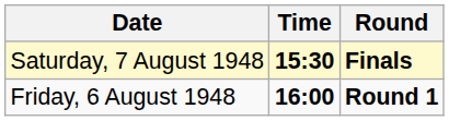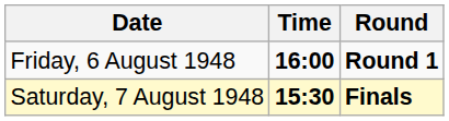 <table class="wikitable">
 <tr>
 <th>Date</th>
 <th>Time</th>
 <th>Round</th>
 </tr>
 <tr>
+<td>Friday, 6 August 1948</td>
+<td><strong>16:00</strong></td>
+<td><strong>Round 1</strong></td>
+</tr>
+<tr>
 <td style=background:lemonchiffon>Saturday, 7 August 1948</td>
 <td style=background:lemonchiffon><strong>15:30</strong></td>
 <td style=background:lemonchiffon><strong>Finals</strong></td>
 </tr>
-<tr>
-<td>Friday, 6 August 1948</td>
-<td><strong>16:00</strong></td>
-<td><strong>Round 1</strong></td>
-</tr>
 </table>
